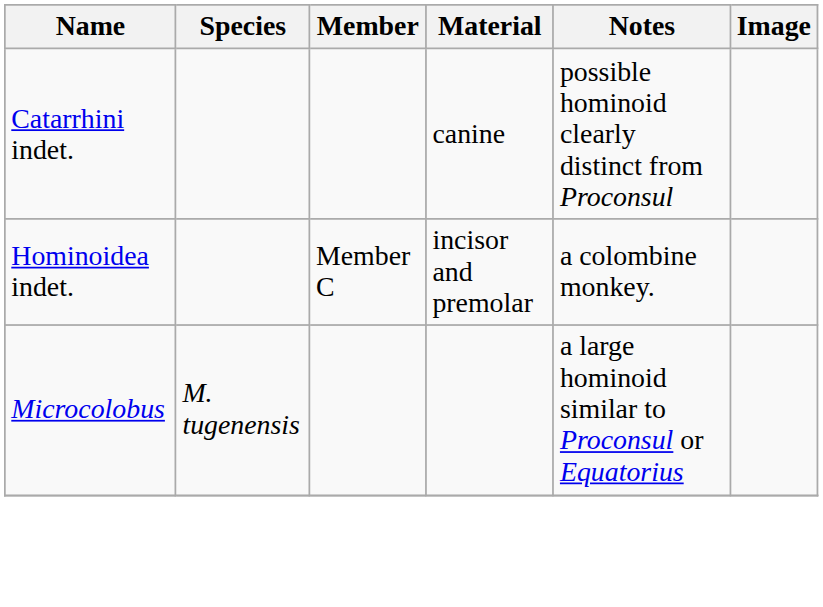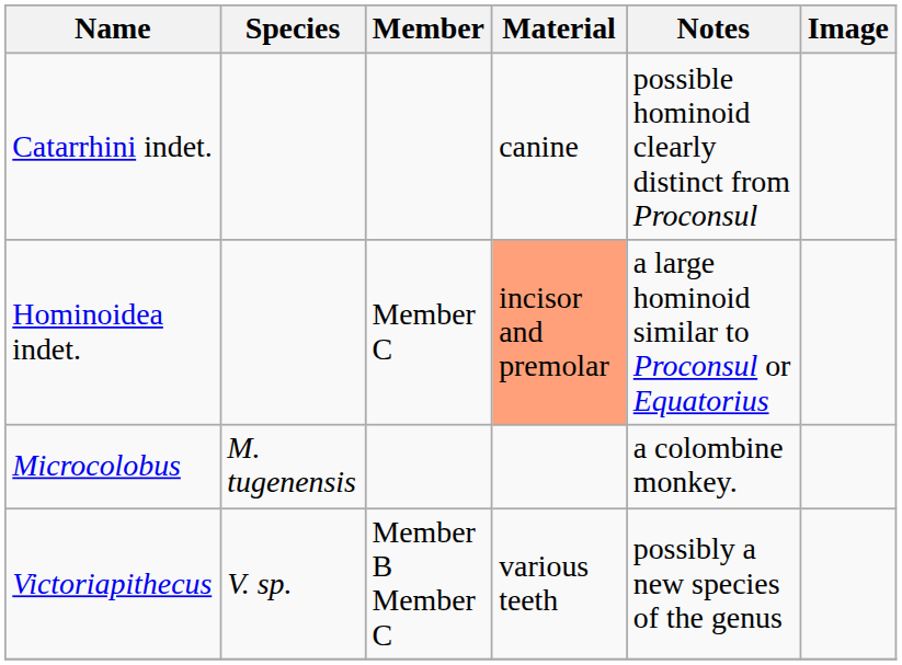 <table class="wikitable" align="center" width="75%">
 <tr>
 <th>Name</th>
 <th>Species</th>
 <th>Member</th>
 <th>Material</th>
 <th>Notes</th>
 <th>Image</th>
 </tr>
 <tr>
 <td><a href='#'>Catarrhini</a> indet.</td>
 <td></td>
 <td></td>
 <td>canine</td>
 <td>possible hominoid clearly distinct from <em>Proconsul</em></td>
 <td></td>
 </tr>
 <tr>
 <td><a href='#'>Hominoidea</a> indet.</td>
 <td></td>
 <td>Member C</td>
-<td>incisor and premolar</td>
-<td>a colombine monkey.</td>
+<td style="background: lightsalmon;">incisor and premolar</td>
+<td>a large hominoid similar to <em><a href='#'>Proconsul</a></em> or <em><a href='#'>Equatorius</a></em></td>
 <td></td>
 </tr>
 <tr>
 <td><em><a href='#'>Microcolobus</a></em></td>
 <td><em>M. tugenensis</em></td>
 <td></td>
 <td></td>
-<td>a large hominoid similar to <em><a href='#'>Proconsul</a></em> or <em><a href='#'>Equatorius</a></em></td>
+<td>a colombine monkey.</td>
+<td></td>
+</tr>
+<tr>
+<td><em><a href='#'>Victoriapithecus</a></em></td>
+<td><em>V. sp.</em></td>
+<td>Member B<br>Member C</td>
+<td>various teeth</td>
+<td>possibly a new species of the genus</td>
 <td></td>
 </tr>
 <tr>
 </tr>
 </table>
